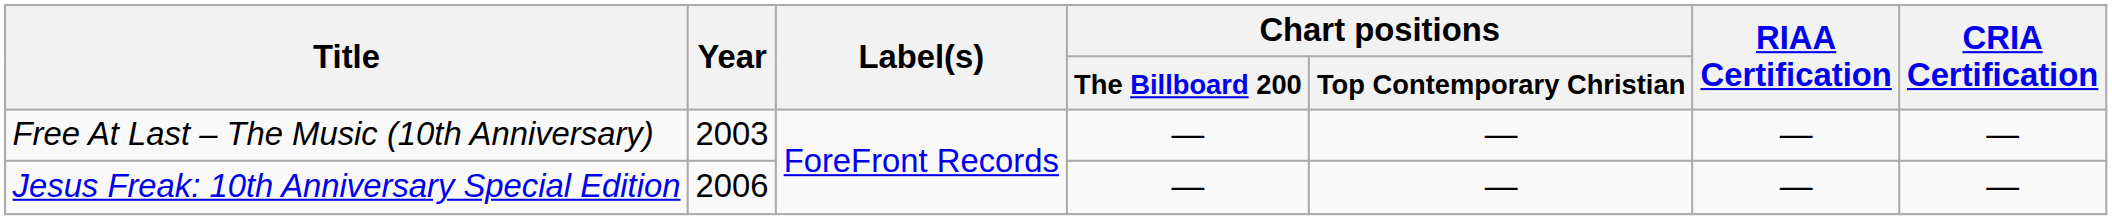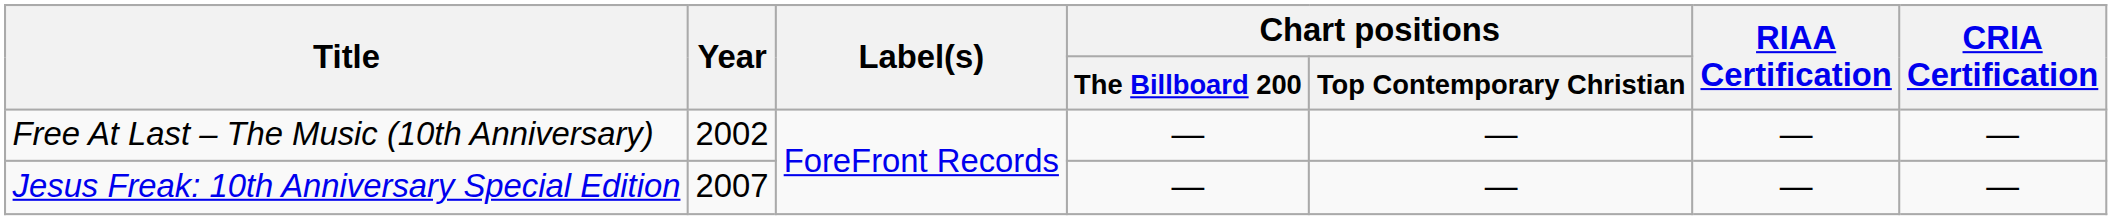 <table class="wikitable">
 <tr>
 <th rowspan="2">Title</th>
 <th rowspan="2">Year</th>
 <th rowspan="2">Label(s)</th>
 <th colspan="2">Chart positions</th>
 <th rowspan="2"><a href='#'>RIAA <br> Certification</a></th>
 <th rowspan="2"><a href='#'>CRIA <br> Certification</a></th>
 </tr>
 <tr>
 <th><small>The <a href='#'>Billboard</a> 200</small></th>
 <th><small>Top Contemporary Christian</small></th>
 </tr>
 <tr>
 <td align="left"><em>Free At Last – The Music (10th Anniversary)</em></td>
-<td align="center">2003</td>
+<td align="center">2002</td>
 <td rowspan="2" align="center"><a href='#'>ForeFront Records</a></td>
 <td align="center">—</td>
 <td align="center">—</td>
 <td align="center">—</td>
 <td align="center">—</td>
 </tr>
 <tr>
 <td align="left"><em><a href='#'>Jesus Freak: 10th Anniversary Special Edition</a></em></td>
-<td align="center">2006</td>
+<td align="center">2007</td>
 <td align="center">—</td>
 <td align="center">—</td>
 <td align="center">—</td>
 <td align="center">—</td>
 </tr>
 </table>
